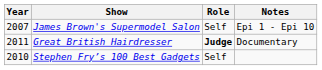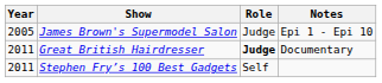 <table class="wikitable">
 <tr>
 <th>Year</th>
 <th>Show</th>
 <th>Role</th>
 <th>Notes</th>
 </tr>
 <tr>
-<td>2007</td>
+<td>2005</td>
 <td><em><a href='#'>James Brown's Supermodel Salon</a></em></td>
-<td>Self</td>
+<td>Judge</td>
 <td>Epi 1 - Epi 10</td>
 </tr>
 <tr>
 <td>2011</td>
 <td><em><a href='#'>Great British Hairdresser</a></em></td>
 <td><strong>Judge</strong></td>
 <td>Documentary</td>
 </tr>
 <tr>
-<td>2010</td>
+<td>2011</td>
 <td><em><a href='#'>Stephen Fry’s 100 Best Gadgets</a></em></td>
 <td>Self</td>
 <td></td>
 </tr>
 </table>
